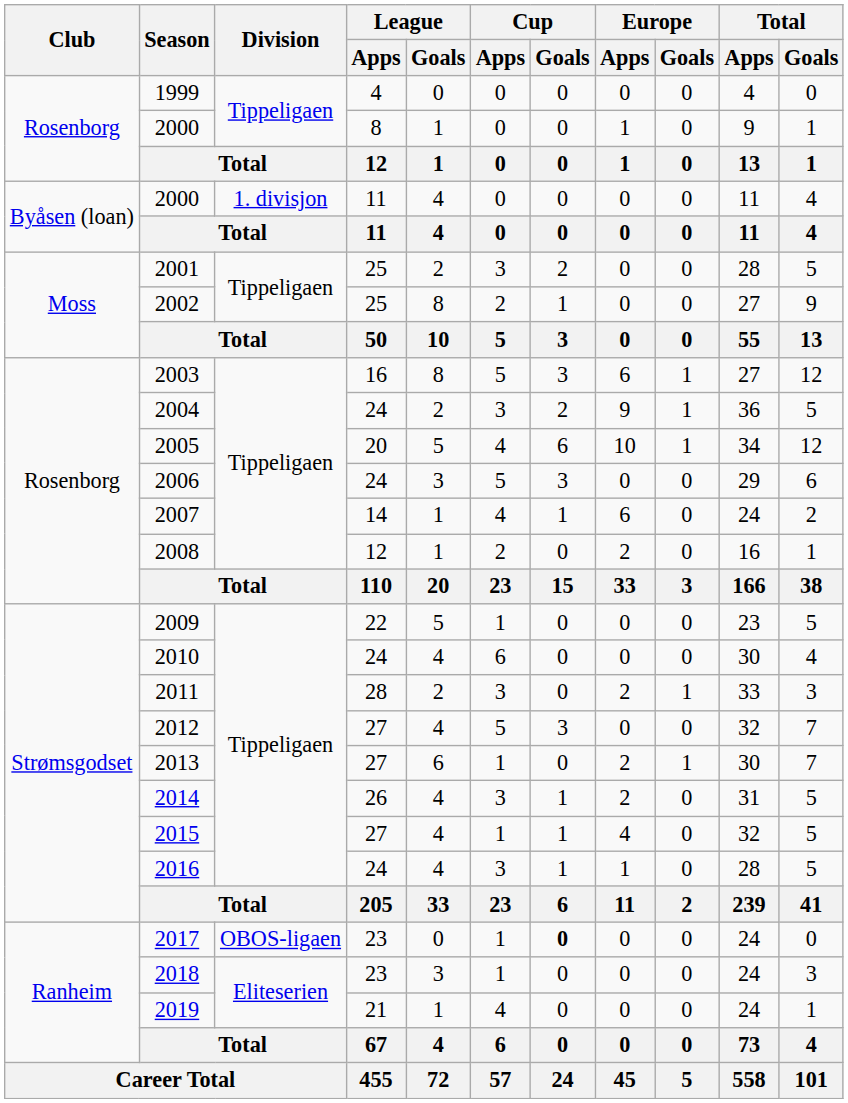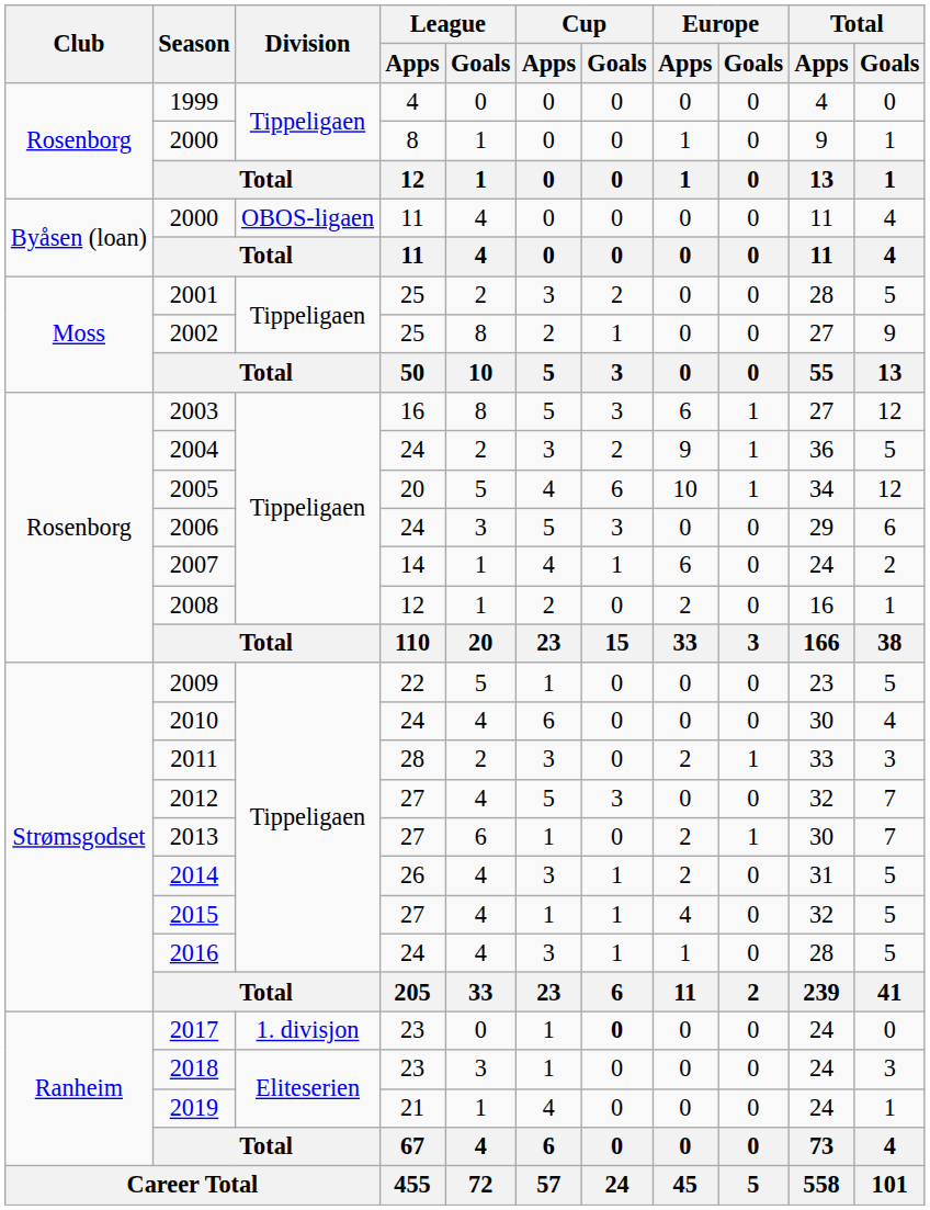 <table class="wikitable" style="text-align: center">
 <tr>
 <th rowspan="2">Club</th>
 <th rowspan="2">Season</th>
 <th rowspan="2">Division</th>
 <th colspan="2">League</th>
 <th colspan="2">Cup</th>
 <th colspan="2">Europe</th>
 <th colspan="2">Total</th>
 </tr>
 <tr>
 <th>Apps</th>
 <th>Goals</th>
 <th>Apps</th>
 <th>Goals</th>
 <th>Apps</th>
 <th>Goals</th>
 <th>Apps</th>
 <th>Goals</th>
 </tr>
 <tr>
 <td rowspan="3"><a href='#'>Rosenborg</a></td>
 <td>1999</td>
 <td rowspan="2"><a href='#'>Tippeligaen</a></td>
 <td>4</td>
 <td>0</td>
 <td>0</td>
 <td>0</td>
 <td>0</td>
 <td>0</td>
 <td>4</td>
 <td>0</td>
 </tr>
 <tr>
 <td>2000</td>
 <td>8</td>
 <td>1</td>
 <td>0</td>
 <td>0</td>
 <td>1</td>
 <td>0</td>
 <td>9</td>
 <td>1</td>
 </tr>
 <tr>
 <th colspan="2">Total</th>
 <th>12</th>
 <th>1</th>
 <th>0</th>
 <th>0</th>
 <th>1</th>
 <th>0</th>
 <th>13</th>
 <th>1</th>
 </tr>
 <tr>
 <td rowspan="2"><a href='#'>Byåsen</a> (loan)</td>
 <td>2000</td>
-<td><a href='#'>1. divisjon</a></td>
+<td rowspan="1"><a href='#'>OBOS-ligaen</a></td>
 <td>11</td>
 <td>4</td>
 <td>0</td>
 <td>0</td>
 <td>0</td>
 <td>0</td>
 <td>11</td>
 <td>4</td>
 </tr>
 <tr>
 <th colspan="2">Total</th>
 <th>11</th>
 <th>4</th>
 <th>0</th>
 <th>0</th>
 <th>0</th>
 <th>0</th>
 <th>11</th>
 <th>4</th>
 </tr>
 <tr>
 <td rowspan="3"><a href='#'>Moss</a></td>
 <td>2001</td>
 <td rowspan="2">Tippeligaen</td>
 <td>25</td>
 <td>2</td>
 <td>3</td>
 <td>2</td>
 <td>0</td>
 <td>0</td>
 <td>28</td>
 <td>5</td>
 </tr>
 <tr>
 <td>2002</td>
 <td>25</td>
 <td>8</td>
 <td>2</td>
 <td>1</td>
 <td>0</td>
 <td>0</td>
 <td>27</td>
 <td>9</td>
 </tr>
 <tr>
 <th colspan="2">Total</th>
 <th>50</th>
 <th>10</th>
 <th>5</th>
 <th>3</th>
 <th>0</th>
 <th>0</th>
 <th>55</th>
 <th>13</th>
 </tr>
 <tr>
 <td rowspan="7">Rosenborg</td>
 <td>2003</td>
 <td rowspan="6">Tippeligaen</td>
 <td>16</td>
 <td>8</td>
 <td>5</td>
 <td>3</td>
 <td>6</td>
 <td>1</td>
 <td>27</td>
 <td>12</td>
 </tr>
 <tr>
 <td>2004</td>
 <td>24</td>
 <td>2</td>
 <td>3</td>
 <td>2</td>
 <td>9</td>
 <td>1</td>
 <td>36</td>
 <td>5</td>
 </tr>
 <tr>
 <td>2005</td>
 <td>20</td>
 <td>5</td>
 <td>4</td>
 <td>6</td>
 <td>10</td>
 <td>1</td>
 <td>34</td>
 <td>12</td>
 </tr>
 <tr>
 <td>2006</td>
 <td>24</td>
 <td>3</td>
 <td>5</td>
 <td>3</td>
 <td>0</td>
 <td>0</td>
 <td>29</td>
 <td>6</td>
 </tr>
 <tr>
 <td>2007</td>
 <td>14</td>
 <td>1</td>
 <td>4</td>
 <td>1</td>
 <td>6</td>
 <td>0</td>
 <td>24</td>
 <td>2</td>
 </tr>
 <tr>
 <td>2008</td>
 <td>12</td>
 <td>1</td>
 <td>2</td>
 <td>0</td>
 <td>2</td>
 <td>0</td>
 <td>16</td>
 <td>1</td>
 </tr>
 <tr>
 <th colspan="2">Total</th>
 <th>110</th>
 <th>20</th>
 <th>23</th>
 <th>15</th>
 <th>33</th>
 <th>3</th>
 <th>166</th>
 <th>38</th>
 </tr>
 <tr>
 <td rowspan="9"><a href='#'>Strømsgodset</a></td>
 <td>2009</td>
 <td rowspan="8">Tippeligaen</td>
 <td>22</td>
 <td>5</td>
 <td>1</td>
 <td>0</td>
 <td>0</td>
 <td>0</td>
 <td>23</td>
 <td>5</td>
 </tr>
 <tr>
 <td>2010</td>
 <td>24</td>
 <td>4</td>
 <td>6</td>
 <td>0</td>
 <td>0</td>
 <td>0</td>
 <td>30</td>
 <td>4</td>
 </tr>
 <tr>
 <td>2011</td>
 <td>28</td>
 <td>2</td>
 <td>3</td>
 <td>0</td>
 <td>2</td>
 <td>1</td>
 <td>33</td>
 <td>3</td>
 </tr>
 <tr>
 <td>2012</td>
 <td>27</td>
 <td>4</td>
 <td>5</td>
 <td>3</td>
 <td>0</td>
 <td>0</td>
 <td>32</td>
 <td>7</td>
 </tr>
 <tr>
 <td>2013</td>
 <td>27</td>
 <td>6</td>
 <td>1</td>
 <td>0</td>
 <td>2</td>
 <td>1</td>
 <td>30</td>
 <td>7</td>
 </tr>
 <tr>
 <td><a href='#'>2014</a></td>
 <td>26</td>
 <td>4</td>
 <td>3</td>
 <td>1</td>
 <td>2</td>
 <td>0</td>
 <td>31</td>
 <td>5</td>
 </tr>
 <tr>
 <td><a href='#'>2015</a></td>
 <td>27</td>
 <td>4</td>
 <td>1</td>
 <td>1</td>
 <td>4</td>
 <td>0</td>
 <td>32</td>
 <td>5</td>
 </tr>
 <tr>
 <td><a href='#'>2016</a></td>
 <td>24</td>
 <td>4</td>
 <td>3</td>
 <td>1</td>
 <td>1</td>
 <td>0</td>
 <td>28</td>
 <td>5</td>
 </tr>
 <tr>
 <th colspan="2">Total</th>
 <th>205</th>
 <th>33</th>
 <th>23</th>
 <th>6</th>
 <th>11</th>
 <th>2</th>
 <th>239</th>
 <th>41</th>
 </tr>
 <tr>
 <td rowspan="4"><a href='#'>Ranheim</a></td>
 <td><a href='#'>2017</a></td>
-<td rowspan="1"><a href='#'>OBOS-ligaen</a></td>
+<td><a href='#'>1. divisjon</a></td>
 <td>23</td>
 <td>0</td>
 <td>1</td>
 <td><strong>0</strong></td>
 <td>0</td>
 <td>0</td>
 <td>24</td>
 <td>0</td>
 </tr>
 <tr>
 <td><a href='#'>2018</a></td>
 <td rowspan="2"><a href='#'>Eliteserien</a></td>
 <td>23</td>
 <td>3</td>
 <td>1</td>
 <td>0</td>
 <td>0</td>
 <td>0</td>
 <td>24</td>
 <td>3</td>
 </tr>
 <tr>
 <td><a href='#'>2019</a></td>
 <td>21</td>
 <td>1</td>
 <td>4</td>
 <td>0</td>
 <td>0</td>
 <td>0</td>
 <td>24</td>
 <td>1</td>
 </tr>
 <tr>
 <th colspan="2">Total</th>
 <th>67</th>
 <th>4</th>
 <th>6</th>
 <th>0</th>
 <th>0</th>
 <th>0</th>
 <th>73</th>
 <th>4</th>
 </tr>
 <tr>
 <th colspan="3">Career Total</th>
 <th>455</th>
 <th>72</th>
 <th>57</th>
 <th>24</th>
 <th>45</th>
 <th>5</th>
 <th>558</th>
 <th>101</th>
 </tr>
 </table>
